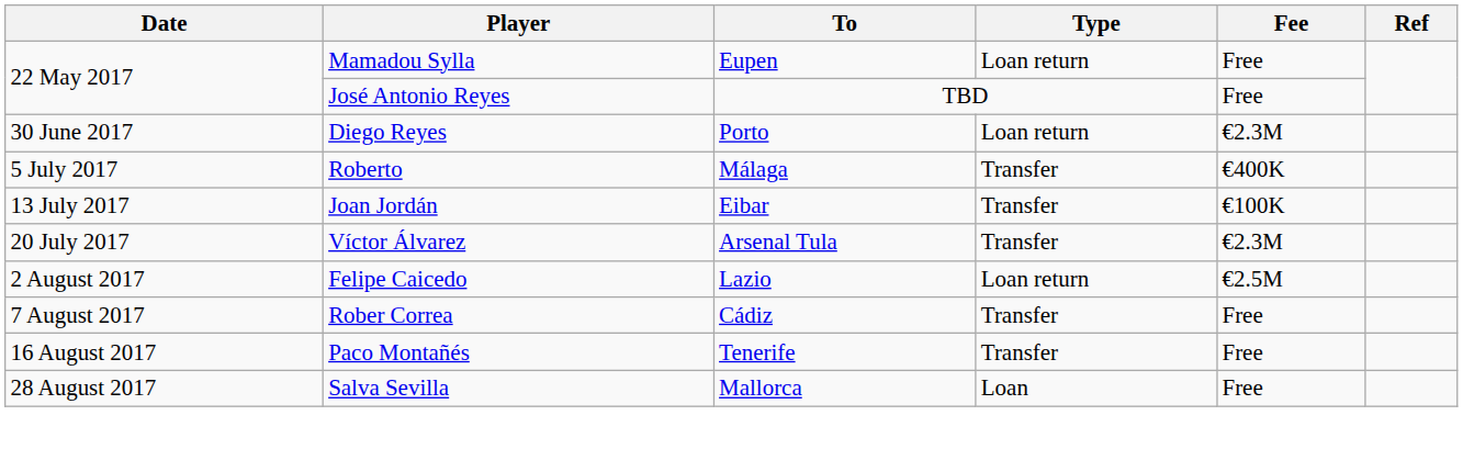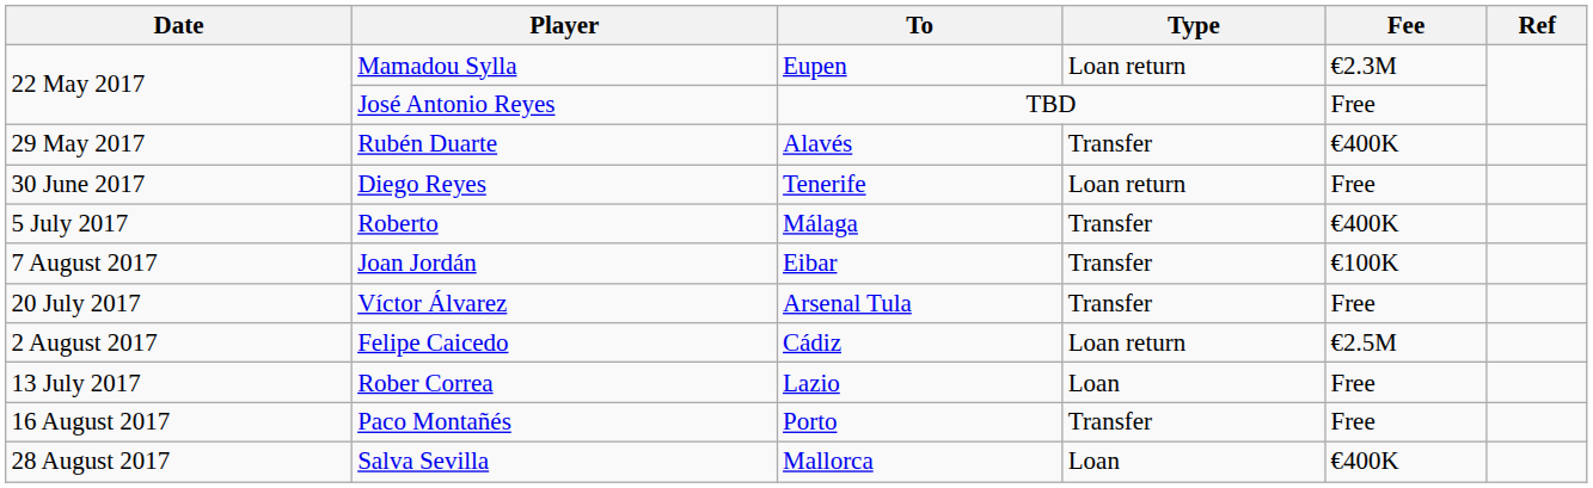 <table class="wikitable" style="width:80%;">
 <tr>
 <th>Date</th>
 <th>Player</th>
 <th>To</th>
 <th>Type</th>
 <th>Fee</th>
 <th>Ref</th>
 </tr>
 <tr>
 <td rowspan="2">22 May 2017</td>
 <td> <a href='#'>Mamadou Sylla</a></td>
 <td> <a href='#'>Eupen</a></td>
 <td>Loan return</td>
-<td>Free</td>
+<td>€2.3M</td>
 <td rowspan="2"></td>
 </tr>
 <tr>
 <td> <a href='#'>José Antonio Reyes</a></td>
 <td colspan="2" style="text-align:center;">TBD</td>
 <td>Free</td>
 </tr>
 <tr>
+<td>29 May 2017</td>
+<td> <a href='#'>Rubén Duarte</a></td>
+<td> <a href='#'>Alavés</a></td>
+<td>Transfer</td>
+<td>€400K</td>
+<td></td>
+</tr>
+<tr>
 <td>30 June 2017</td>
 <td> <a href='#'>Diego Reyes</a></td>
-<td> <a href='#'>Porto</a></td>
+<td> <a href='#'>Tenerife</a></td>
 <td>Loan return</td>
-<td>€2.3M</td>
+<td>Free</td>
 <td></td>
 </tr>
 <tr>
 <td>5 July 2017</td>
 <td> <a href='#'>Roberto</a></td>
 <td> <a href='#'>Málaga</a></td>
 <td>Transfer</td>
 <td>€400K</td>
 <td></td>
 </tr>
 <tr>
-<td>13 July 2017</td>
+<td>7 August 2017</td>
 <td> <a href='#'>Joan Jordán</a></td>
 <td> <a href='#'>Eibar</a></td>
 <td>Transfer</td>
 <td>€100K</td>
 <td></td>
 </tr>
 <tr>
 <td>20 July 2017</td>
 <td> <a href='#'>Víctor Álvarez</a></td>
 <td> <a href='#'>Arsenal Tula</a></td>
 <td>Transfer</td>
-<td>€2.3M</td>
+<td>Free</td>
 <td></td>
 </tr>
 <tr>
 <td>2 August 2017</td>
 <td> <a href='#'>Felipe Caicedo</a></td>
-<td> <a href='#'>Lazio</a></td>
+<td><a href='#'>Cádiz</a></td>
 <td>Loan return</td>
 <td>€2.5M</td>
 <td></td>
 </tr>
 <tr>
-<td>7 August 2017</td>
+<td>13 July 2017</td>
 <td> <a href='#'>Rober Correa</a></td>
-<td><a href='#'>Cádiz</a></td>
-<td>Transfer</td>
+<td> <a href='#'>Lazio</a></td>
+<td>Loan</td>
 <td>Free</td>
 <td></td>
 </tr>
 <tr>
 <td>16 August 2017</td>
 <td> <a href='#'>Paco Montañés</a></td>
-<td> <a href='#'>Tenerife</a></td>
+<td> <a href='#'>Porto</a></td>
 <td>Transfer</td>
 <td>Free</td>
 <td></td>
 </tr>
 <tr>
 <td>28 August 2017</td>
 <td> <a href='#'>Salva Sevilla</a></td>
 <td> <a href='#'>Mallorca</a></td>
 <td>Loan</td>
-<td>Free</td>
+<td>€400K</td>
 <td></td>
 </tr>
 </table>
